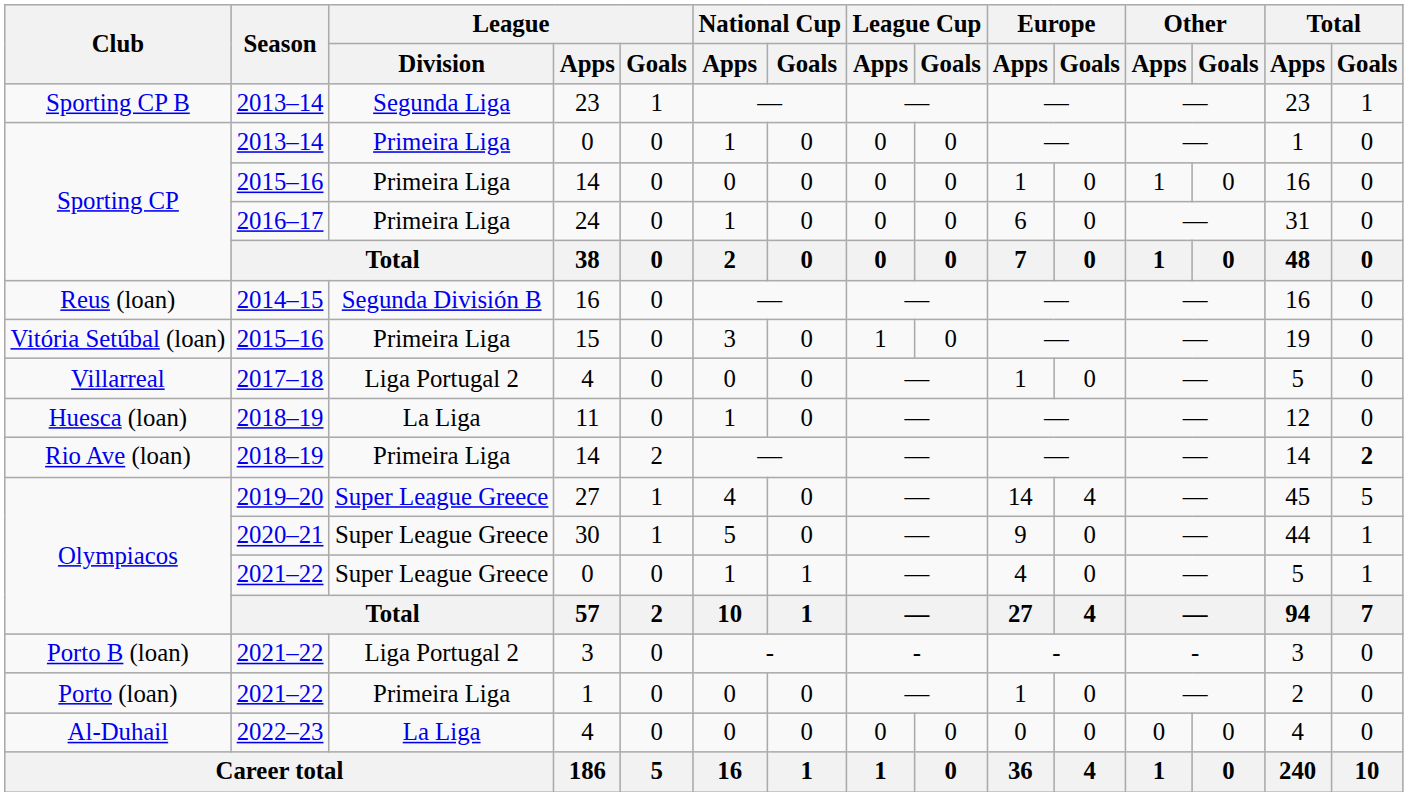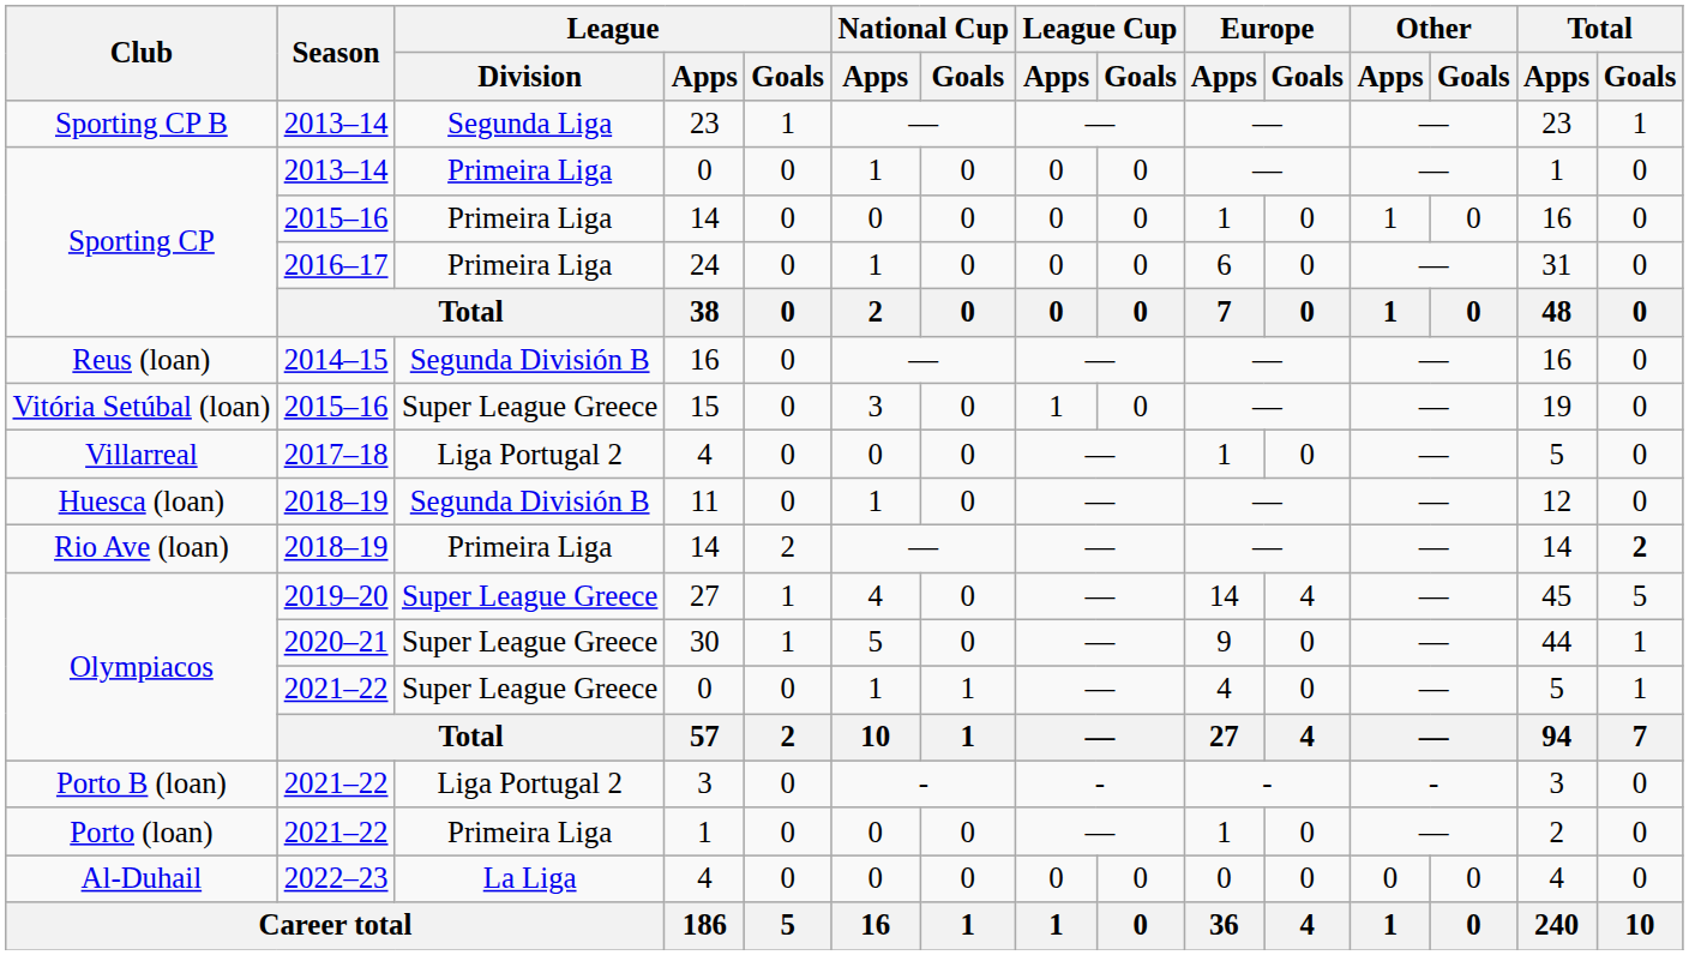 <table class=wikitable style="text-align: center">
 <tr>
 <th rowspan="2">Club</th>
 <th rowspan="2">Season</th>
 <th colspan="3">League</th>
 <th colspan="2">National Cup</th>
 <th colspan="2">League Cup</th>
 <th colspan="2">Europe</th>
 <th colspan="2">Other</th>
 <th colspan="2">Total</th>
 </tr>
 <tr>
 <th>Division</th>
 <th>Apps</th>
 <th>Goals</th>
 <th>Apps</th>
 <th>Goals</th>
 <th>Apps</th>
 <th>Goals</th>
 <th>Apps</th>
 <th>Goals</th>
 <th>Apps</th>
 <th>Goals</th>
 <th>Apps</th>
 <th>Goals</th>
 </tr>
 <tr>
 <td><a href='#'>Sporting CP B</a></td>
 <td><a href='#'>2013–14</a></td>
 <td><a href='#'>Segunda Liga</a></td>
 <td>23</td>
 <td>1</td>
 <td colspan="2">—</td>
 <td colspan="2">—</td>
 <td colspan="2">—</td>
 <td colspan="2">—</td>
 <td>23</td>
 <td>1</td>
 </tr>
 <tr>
 <td rowspan="4"><a href='#'>Sporting CP</a></td>
 <td><a href='#'>2013–14</a></td>
 <td><a href='#'>Primeira Liga</a></td>
 <td>0</td>
 <td>0</td>
 <td>1</td>
 <td>0</td>
 <td>0</td>
 <td>0</td>
 <td colspan="2">—</td>
 <td colspan="2">—</td>
 <td>1</td>
 <td>0</td>
 </tr>
 <tr>
 <td><a href='#'>2015–16</a></td>
 <td>Primeira Liga</td>
 <td>14</td>
 <td>0</td>
 <td>0</td>
 <td>0</td>
 <td>0</td>
 <td>0</td>
 <td>1</td>
 <td>0</td>
 <td>1</td>
 <td>0</td>
 <td>16</td>
 <td>0</td>
 </tr>
 <tr>
 <td><a href='#'>2016–17</a></td>
 <td>Primeira Liga</td>
 <td>24</td>
 <td>0</td>
 <td>1</td>
 <td>0</td>
 <td>0</td>
 <td>0</td>
 <td>6</td>
 <td>0</td>
 <td colspan="2">—</td>
 <td>31</td>
 <td>0</td>
 </tr>
 <tr>
 <th colspan="2">Total</th>
 <th>38</th>
 <th>0</th>
 <th>2</th>
 <th>0</th>
 <th>0</th>
 <th>0</th>
 <th>7</th>
 <th>0</th>
 <th>1</th>
 <th>0</th>
 <th>48</th>
 <th>0</th>
 </tr>
 <tr>
 <td><a href='#'>Reus</a> (loan)</td>
 <td><a href='#'>2014–15</a></td>
 <td><a href='#'>Segunda División B</a></td>
 <td>16</td>
 <td>0</td>
 <td colspan="2">—</td>
 <td colspan="2">—</td>
 <td colspan="2">—</td>
 <td colspan="2">—</td>
 <td>16</td>
 <td>0</td>
 </tr>
 <tr>
 <td><a href='#'>Vitória Setúbal</a> (loan)</td>
 <td><a href='#'>2015–16</a></td>
-<td>Primeira Liga</td>
+<td>Super League Greece</td>
 <td>15</td>
 <td>0</td>
 <td>3</td>
 <td>0</td>
 <td>1</td>
 <td>0</td>
 <td colspan="2">—</td>
 <td colspan="2">—</td>
 <td>19</td>
 <td>0</td>
 </tr>
 <tr>
 <td><a href='#'>Villarreal</a></td>
 <td><a href='#'>2017–18</a></td>
 <td>Liga Portugal 2</td>
 <td>4</td>
 <td>0</td>
 <td>0</td>
 <td>0</td>
 <td colspan="2">—</td>
 <td>1</td>
 <td>0</td>
 <td colspan="2">—</td>
 <td>5</td>
 <td>0</td>
 </tr>
 <tr>
 <td><a href='#'>Huesca</a> (loan)</td>
 <td><a href='#'>2018–19</a></td>
-<td>La Liga</td>
+<td><a href='#'>Segunda División B</a></td>
 <td>11</td>
 <td>0</td>
 <td>1</td>
 <td>0</td>
 <td colspan="2">—</td>
 <td colspan="2">—</td>
 <td colspan="2">—</td>
 <td>12</td>
 <td>0</td>
 </tr>
 <tr>
 <td><a href='#'>Rio Ave</a> (loan)</td>
 <td><a href='#'>2018–19</a></td>
 <td>Primeira Liga</td>
 <td>14</td>
 <td>2</td>
 <td colspan="2">—</td>
 <td colspan="2">—</td>
 <td colspan="2">—</td>
 <td colspan="2">—</td>
 <td>14</td>
 <td><strong>2</strong></td>
 </tr>
 <tr>
 <td rowspan="4"><a href='#'>Olympiacos</a></td>
 <td><a href='#'>2019–20</a></td>
 <td><a href='#'>Super League Greece</a></td>
 <td>27</td>
 <td>1</td>
 <td>4</td>
 <td>0</td>
 <td colspan="2">—</td>
 <td>14</td>
 <td>4</td>
 <td colspan="2">—</td>
 <td>45</td>
 <td>5</td>
 </tr>
 <tr>
 <td><a href='#'>2020–21</a></td>
 <td>Super League Greece</td>
 <td>30</td>
 <td>1</td>
 <td>5</td>
 <td>0</td>
 <td colspan="2">—</td>
 <td>9</td>
 <td>0</td>
 <td colspan="2">—</td>
 <td>44</td>
 <td>1</td>
 </tr>
 <tr>
 <td><a href='#'>2021–22</a></td>
 <td>Super League Greece</td>
 <td>0</td>
 <td>0</td>
 <td>1</td>
 <td>1</td>
 <td colspan="2">—</td>
 <td>4</td>
 <td>0</td>
 <td colspan="2">—</td>
 <td>5</td>
 <td>1</td>
 </tr>
 <tr>
 <th colspan="2">Total</th>
 <th>57</th>
 <th>2</th>
 <th>10</th>
 <th>1</th>
 <th colspan="2">—</th>
 <th>27</th>
 <th>4</th>
 <th colspan="2">—</th>
 <th>94</th>
 <th>7</th>
 </tr>
 <tr>
 <td><a href='#'>Porto B</a> (loan)</td>
 <td><a href='#'>2021–22</a></td>
 <td>Liga Portugal 2</td>
 <td>3</td>
 <td>0</td>
 <td colspan="2">-</td>
 <td colspan="2">-</td>
 <td colspan="2">-</td>
 <td colspan="2">-</td>
 <td>3</td>
 <td>0</td>
 </tr>
 <tr>
 <td><a href='#'>Porto</a> (loan)</td>
 <td><a href='#'>2021–22</a></td>
 <td>Primeira Liga</td>
 <td>1</td>
 <td>0</td>
 <td>0</td>
 <td>0</td>
 <td colspan="2">—</td>
 <td>1</td>
 <td>0</td>
 <td colspan="2">—</td>
 <td>2</td>
 <td>0</td>
 </tr>
 <tr>
 <td><a href='#'>Al-Duhail</a></td>
 <td><a href='#'>2022–23</a></td>
 <td><a href='#'>La Liga</a></td>
 <td>4</td>
 <td>0</td>
 <td>0</td>
 <td>0</td>
 <td>0</td>
 <td>0</td>
 <td>0</td>
 <td>0</td>
 <td>0</td>
 <td>0</td>
 <td>4</td>
 <td>0</td>
 </tr>
 <tr>
 <th colspan="3">Career total</th>
 <th>186</th>
 <th>5</th>
 <th>16</th>
 <th>1</th>
 <th>1</th>
 <th>0</th>
 <th>36</th>
 <th>4</th>
 <th>1</th>
 <th>0</th>
 <th>240</th>
 <th>10</th>
 </tr>
 </table>
